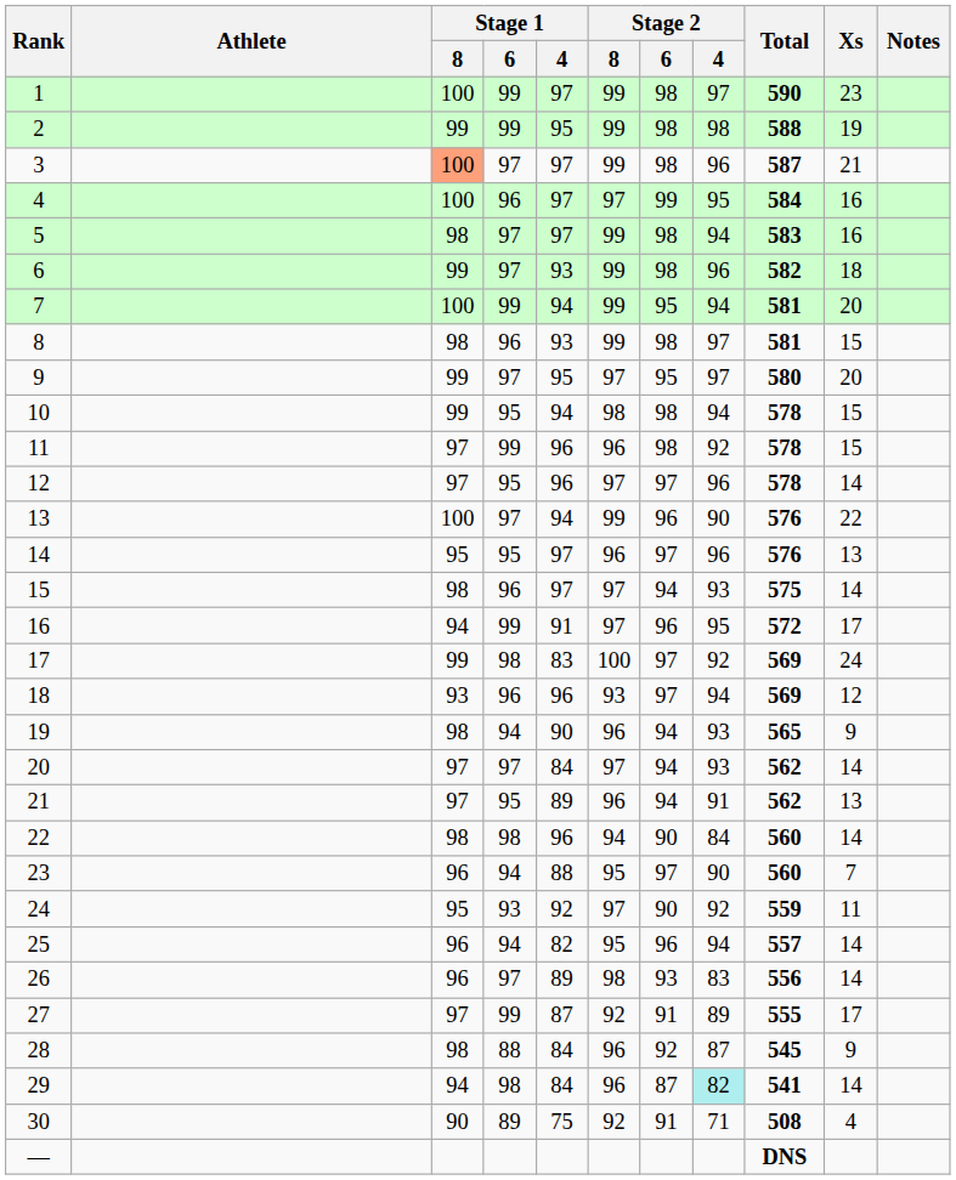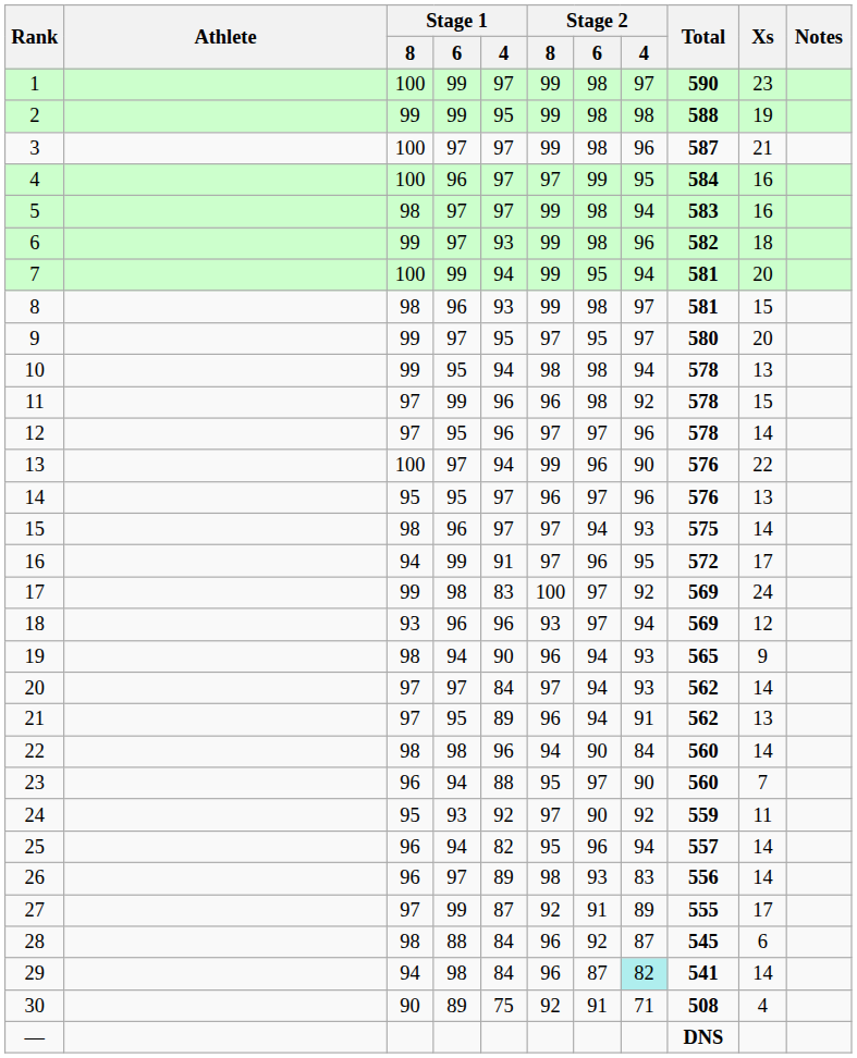 <table class="wikitable" style="text-align:center">
 <tr>
 <th rowspan=2 width=40>Rank</th>
 <th rowspan=2 width=250>Athlete</th>
 <th colspan=3>Stage 1</th>
 <th colspan=3>Stage 2</th>
 <th rowspan=2 width=50>Total</th>
 <th rowspan=2 width=30>Xs</th>
 <th rowspan=2 width=45>Notes</th>
 </tr>
 <tr>
 <th width=30>8</th>
 <th width=30>6</th>
 <th width=30>4</th>
 <th width=30>8</th>
 <th width=30>6</th>
 <th width=30>4</th>
 </tr>
 <tr bgcolor=ccffcc>
 <td>1</td>
 <td align=left></td>
 <td>100</td>
 <td>99</td>
 <td>97</td>
 <td>99</td>
 <td>98</td>
 <td>97</td>
 <td><strong>590</strong></td>
 <td>23</td>
 <td></td>
 </tr>
 <tr bgcolor=ccffcc>
 <td>2</td>
 <td align=left></td>
 <td>99</td>
 <td>99</td>
 <td>95</td>
 <td>99</td>
 <td>98</td>
 <td>98</td>
 <td><strong>588</strong></td>
 <td>19</td>
 <td></td>
 </tr>
 <tr>
 <td>3</td>
 <td align=left></td>
-<td style="background: lightsalmon;">100</td>
+<td>100</td>
 <td>97</td>
 <td>97</td>
 <td>99</td>
 <td>98</td>
 <td>96</td>
 <td><strong>587</strong></td>
 <td>21</td>
 <td></td>
 </tr>
 <tr bgcolor=ccffcc>
 <td>4</td>
 <td align=left></td>
 <td>100</td>
 <td>96</td>
 <td>97</td>
 <td>97</td>
 <td>99</td>
 <td>95</td>
 <td><strong>584</strong></td>
 <td>16</td>
 <td></td>
 </tr>
 <tr bgcolor=ccffcc>
 <td>5</td>
 <td align=left></td>
 <td>98</td>
 <td>97</td>
 <td>97</td>
 <td>99</td>
 <td>98</td>
 <td>94</td>
 <td><strong>583</strong></td>
 <td>16</td>
 <td></td>
 </tr>
 <tr bgcolor=ccffcc>
 <td>6</td>
 <td align=left></td>
 <td>99</td>
 <td>97</td>
 <td>93</td>
 <td>99</td>
 <td>98</td>
 <td>96</td>
 <td><strong>582</strong></td>
 <td>18</td>
 <td></td>
 </tr>
 <tr bgcolor=ccffcc>
 <td>7</td>
 <td align=left></td>
 <td>100</td>
 <td>99</td>
 <td>94</td>
 <td>99</td>
 <td>95</td>
 <td>94</td>
 <td><strong>581</strong></td>
 <td>20</td>
 <td></td>
 </tr>
 <tr>
 <td>8</td>
 <td align=left></td>
 <td>98</td>
 <td>96</td>
 <td>93</td>
 <td>99</td>
 <td>98</td>
 <td>97</td>
 <td><strong>581</strong></td>
 <td>15</td>
 <td></td>
 </tr>
 <tr>
 <td>9</td>
 <td align=left></td>
 <td>99</td>
 <td>97</td>
 <td>95</td>
 <td>97</td>
 <td>95</td>
 <td>97</td>
 <td><strong>580</strong></td>
 <td>20</td>
 <td></td>
 </tr>
 <tr>
 <td>10</td>
 <td align=left></td>
 <td>99</td>
 <td>95</td>
 <td>94</td>
 <td>98</td>
 <td>98</td>
 <td>94</td>
 <td><strong>578</strong></td>
-<td>15</td>
+<td>13</td>
 <td></td>
 </tr>
 <tr>
 <td>11</td>
 <td align=left></td>
 <td>97</td>
 <td>99</td>
 <td>96</td>
 <td>96</td>
 <td>98</td>
 <td>92</td>
 <td><strong>578</strong></td>
 <td>15</td>
 <td></td>
 </tr>
 <tr>
 <td>12</td>
 <td align=left></td>
 <td>97</td>
 <td>95</td>
 <td>96</td>
 <td>97</td>
 <td>97</td>
 <td>96</td>
 <td><strong>578</strong></td>
 <td>14</td>
 <td></td>
 </tr>
 <tr>
 <td>13</td>
 <td align=left></td>
 <td>100</td>
 <td>97</td>
 <td>94</td>
 <td>99</td>
 <td>96</td>
 <td>90</td>
 <td><strong>576</strong></td>
 <td>22</td>
 <td></td>
 </tr>
 <tr>
 <td>14</td>
 <td align=left></td>
 <td>95</td>
 <td>95</td>
 <td>97</td>
 <td>96</td>
 <td>97</td>
 <td>96</td>
 <td><strong>576</strong></td>
 <td>13</td>
 <td></td>
 </tr>
 <tr>
 <td>15</td>
 <td align=left></td>
 <td>98</td>
 <td>96</td>
 <td>97</td>
 <td>97</td>
 <td>94</td>
 <td>93</td>
 <td><strong>575</strong></td>
 <td>14</td>
 <td></td>
 </tr>
 <tr>
 <td>16</td>
 <td align=left></td>
 <td>94</td>
 <td>99</td>
 <td>91</td>
 <td>97</td>
 <td>96</td>
 <td>95</td>
 <td><strong>572</strong></td>
 <td>17</td>
 <td></td>
 </tr>
 <tr>
 <td>17</td>
 <td align=left></td>
 <td>99</td>
 <td>98</td>
 <td>83</td>
 <td>100</td>
 <td>97</td>
 <td>92</td>
 <td><strong>569</strong></td>
 <td>24</td>
 <td></td>
 </tr>
 <tr>
 <td>18</td>
 <td align=left></td>
 <td>93</td>
 <td>96</td>
 <td>96</td>
 <td>93</td>
 <td>97</td>
 <td>94</td>
 <td><strong>569</strong></td>
 <td>12</td>
 <td></td>
 </tr>
 <tr>
 <td>19</td>
 <td align=left></td>
 <td>98</td>
 <td>94</td>
 <td>90</td>
 <td>96</td>
 <td>94</td>
 <td>93</td>
 <td><strong>565</strong></td>
 <td>9</td>
 <td></td>
 </tr>
 <tr>
 <td>20</td>
 <td align=left></td>
 <td>97</td>
 <td>97</td>
 <td>84</td>
 <td>97</td>
 <td>94</td>
 <td>93</td>
 <td><strong>562</strong></td>
 <td>14</td>
 <td></td>
 </tr>
 <tr>
 <td>21</td>
 <td align=left></td>
 <td>97</td>
 <td>95</td>
 <td>89</td>
 <td>96</td>
 <td>94</td>
 <td>91</td>
 <td><strong>562</strong></td>
 <td>13</td>
 <td></td>
 </tr>
 <tr>
 <td>22</td>
 <td align=left></td>
 <td>98</td>
 <td>98</td>
 <td>96</td>
 <td>94</td>
 <td>90</td>
 <td>84</td>
 <td><strong>560</strong></td>
 <td>14</td>
 <td></td>
 </tr>
 <tr>
 <td>23</td>
 <td align=left></td>
 <td>96</td>
 <td>94</td>
 <td>88</td>
 <td>95</td>
 <td>97</td>
 <td>90</td>
 <td><strong>560</strong></td>
 <td>7</td>
 <td></td>
 </tr>
 <tr>
 <td>24</td>
 <td align=left></td>
 <td>95</td>
 <td>93</td>
 <td>92</td>
 <td>97</td>
 <td>90</td>
 <td>92</td>
 <td><strong>559</strong></td>
 <td>11</td>
 <td></td>
 </tr>
 <tr>
 <td>25</td>
 <td align=left></td>
 <td>96</td>
 <td>94</td>
 <td>82</td>
 <td>95</td>
 <td>96</td>
 <td>94</td>
 <td><strong>557</strong></td>
 <td>14</td>
 <td></td>
 </tr>
 <tr>
 <td>26</td>
 <td align=left></td>
 <td>96</td>
 <td>97</td>
 <td>89</td>
 <td>98</td>
 <td>93</td>
 <td>83</td>
 <td><strong>556</strong></td>
 <td>14</td>
 <td></td>
 </tr>
 <tr>
 <td>27</td>
 <td align=left></td>
 <td>97</td>
 <td>99</td>
 <td>87</td>
 <td>92</td>
 <td>91</td>
 <td>89</td>
 <td><strong>555</strong></td>
 <td>17</td>
 <td></td>
 </tr>
 <tr>
 <td>28</td>
 <td align=left></td>
 <td>98</td>
 <td>88</td>
 <td>84</td>
 <td>96</td>
 <td>92</td>
 <td>87</td>
 <td><strong>545</strong></td>
-<td>9</td>
+<td>6</td>
 <td></td>
 </tr>
 <tr>
 <td>29</td>
 <td align=left></td>
 <td>94</td>
 <td>98</td>
 <td>84</td>
 <td>96</td>
 <td>87</td>
 <td style="background: paleturquoise;">82</td>
 <td><strong>541</strong></td>
 <td>14</td>
 <td></td>
 </tr>
 <tr>
 <td>30</td>
 <td align=left></td>
 <td>90</td>
 <td>89</td>
 <td>75</td>
 <td>92</td>
 <td>91</td>
 <td>71</td>
 <td><strong>508</strong></td>
 <td>4</td>
 <td></td>
 </tr>
 <tr>
 <td>—</td>
 <td align=left></td>
 <td></td>
 <td></td>
 <td></td>
 <td></td>
 <td></td>
 <td></td>
 <td><strong>DNS</strong></td>
 <td></td>
 <td></td>
 </tr>
 </table>
